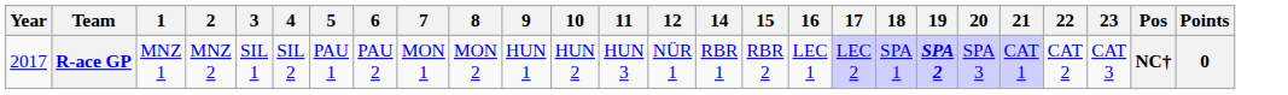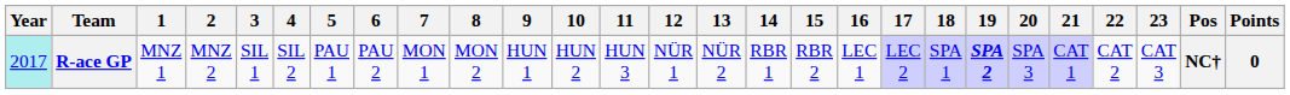 <table class="wikitable" style="text-align:center; font-size:85%">
 <tr>
 <th>Year</th>
 <th>Team</th>
 <th>1</th>
 <th>2</th>
 <th>3</th>
 <th>4</th>
 <th>5</th>
 <th>6</th>
 <th>7</th>
 <th>8</th>
 <th>9</th>
 <th>10</th>
 <th>11</th>
 <th>12</th>
+<th>13</th>
 <th>14</th>
 <th>15</th>
 <th>16</th>
 <th>17</th>
 <th>18</th>
 <th>19</th>
 <th>20</th>
 <th>21</th>
 <th>22</th>
 <th>23</th>
 <th>Pos</th>
 <th>Points</th>
 </tr>
 <tr>
-<td><a href='#'>2017</a></td>
+<td style="background: paleturquoise;"><a href='#'>2017</a></td>
 <th nowrap><a href='#'>R-ace GP</a></th>
 <td style="background:#;"><a href='#'>MNZ<br>1</a><br></td>
 <td style="background:#;"><a href='#'>MNZ<br>2</a><br></td>
 <td style="background:#;"><a href='#'>SIL<br>1</a><br></td>
 <td style="background:#;"><a href='#'>SIL<br>2</a><br></td>
 <td style="background:#;"><a href='#'>PAU<br>1</a><br></td>
 <td style="background:#;"><a href='#'>PAU<br>2</a><br></td>
 <td style="background:#;"><a href='#'>MON<br>1</a><br></td>
 <td style="background:#;"><a href='#'>MON<br>2</a><br></td>
 <td style="background:#;"><a href='#'>HUN<br>1</a><br></td>
 <td style="background:#;"><a href='#'>HUN<br>2</a><br></td>
 <td style="background:#;"><a href='#'>HUN<br>3</a><br></td>
 <td style="background:#;"><a href='#'>NÜR<br>1</a><br></td>
+<td style="background:#;"><a href='#'>NÜR<br>2</a><br></td>
 <td style="background:#;"><a href='#'>RBR<br>1</a><br></td>
 <td style="background:#;"><a href='#'>RBR<br>2</a><br></td>
 <td style="background:#;"><a href='#'>LEC<br>1</a><br></td>
 <td style="background:#cfcfff;"><a href='#'>LEC<br>2</a><br></td>
 <td style="background:#cfcfff;"><a href='#'>SPA<br>1</a><br></td>
 <td style="background:#cfcfff;"><strong><em><a href='#'>SPA<br>2</a></em><br></strong></td>
 <td style="background:#cfcfff;"><a href='#'>SPA<br>3</a><br></td>
 <td style="background:#cfcfff;"><a href='#'>CAT<br>1</a><br></td>
 <td style="background:#;"><a href='#'>CAT<br>2</a><br></td>
 <td style="background:#;"><a href='#'>CAT<br>3</a><br></td>
 <th>NC†</th>
 <th>0</th>
 </tr>
 </table>
